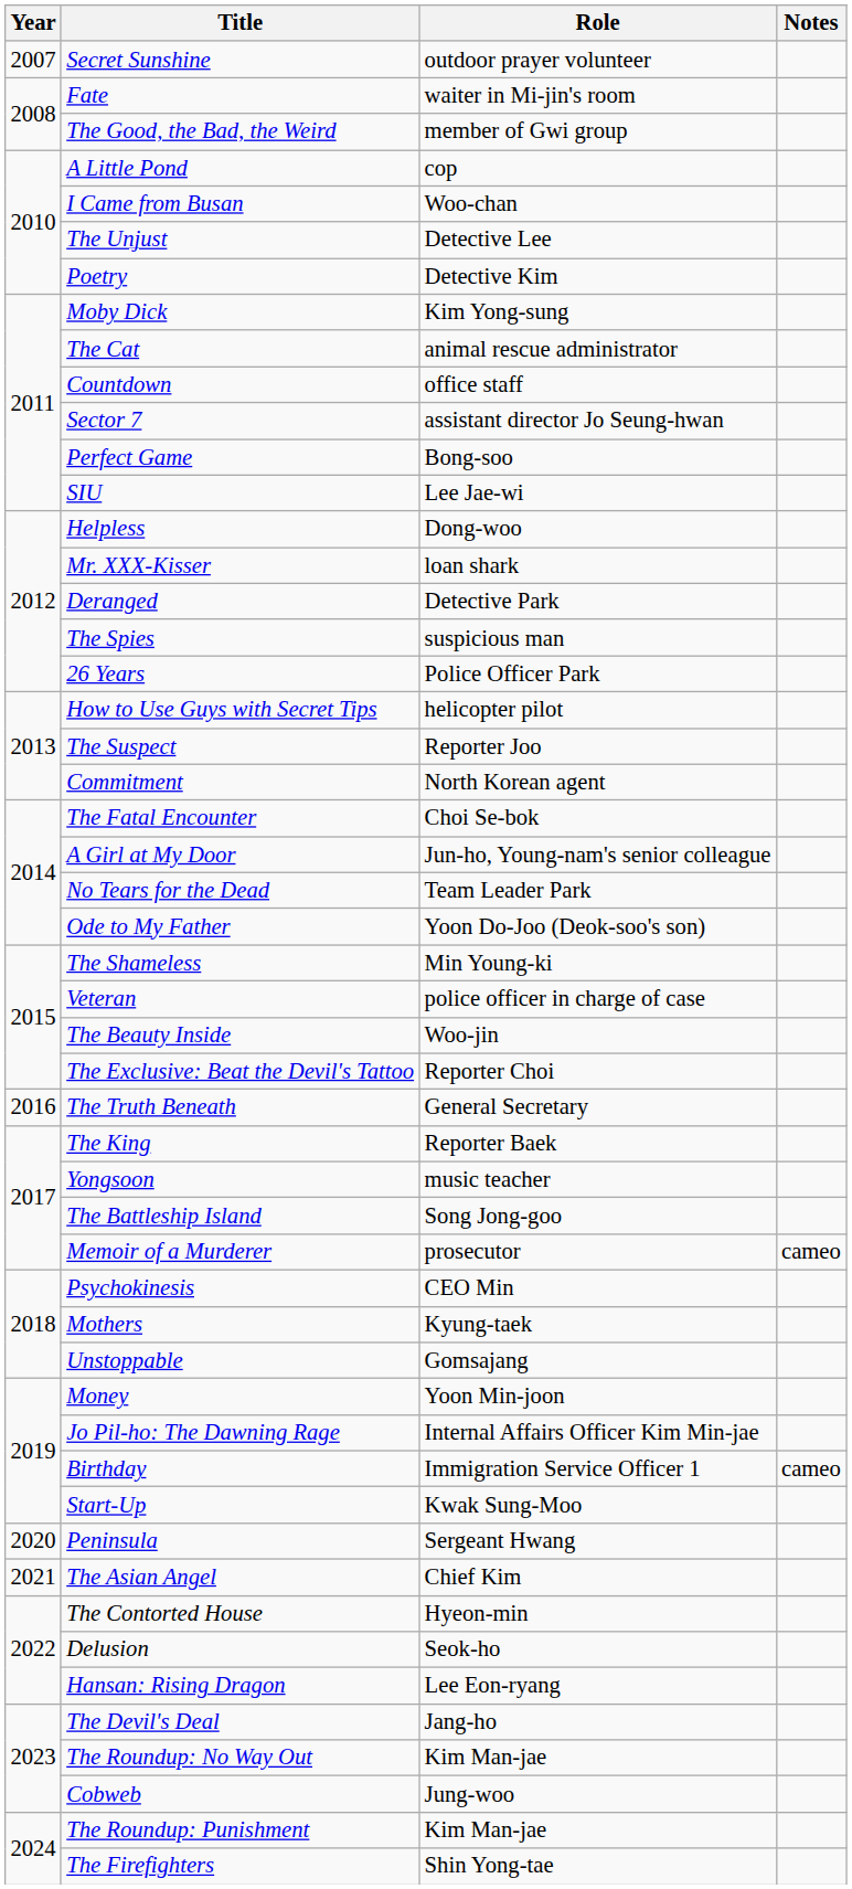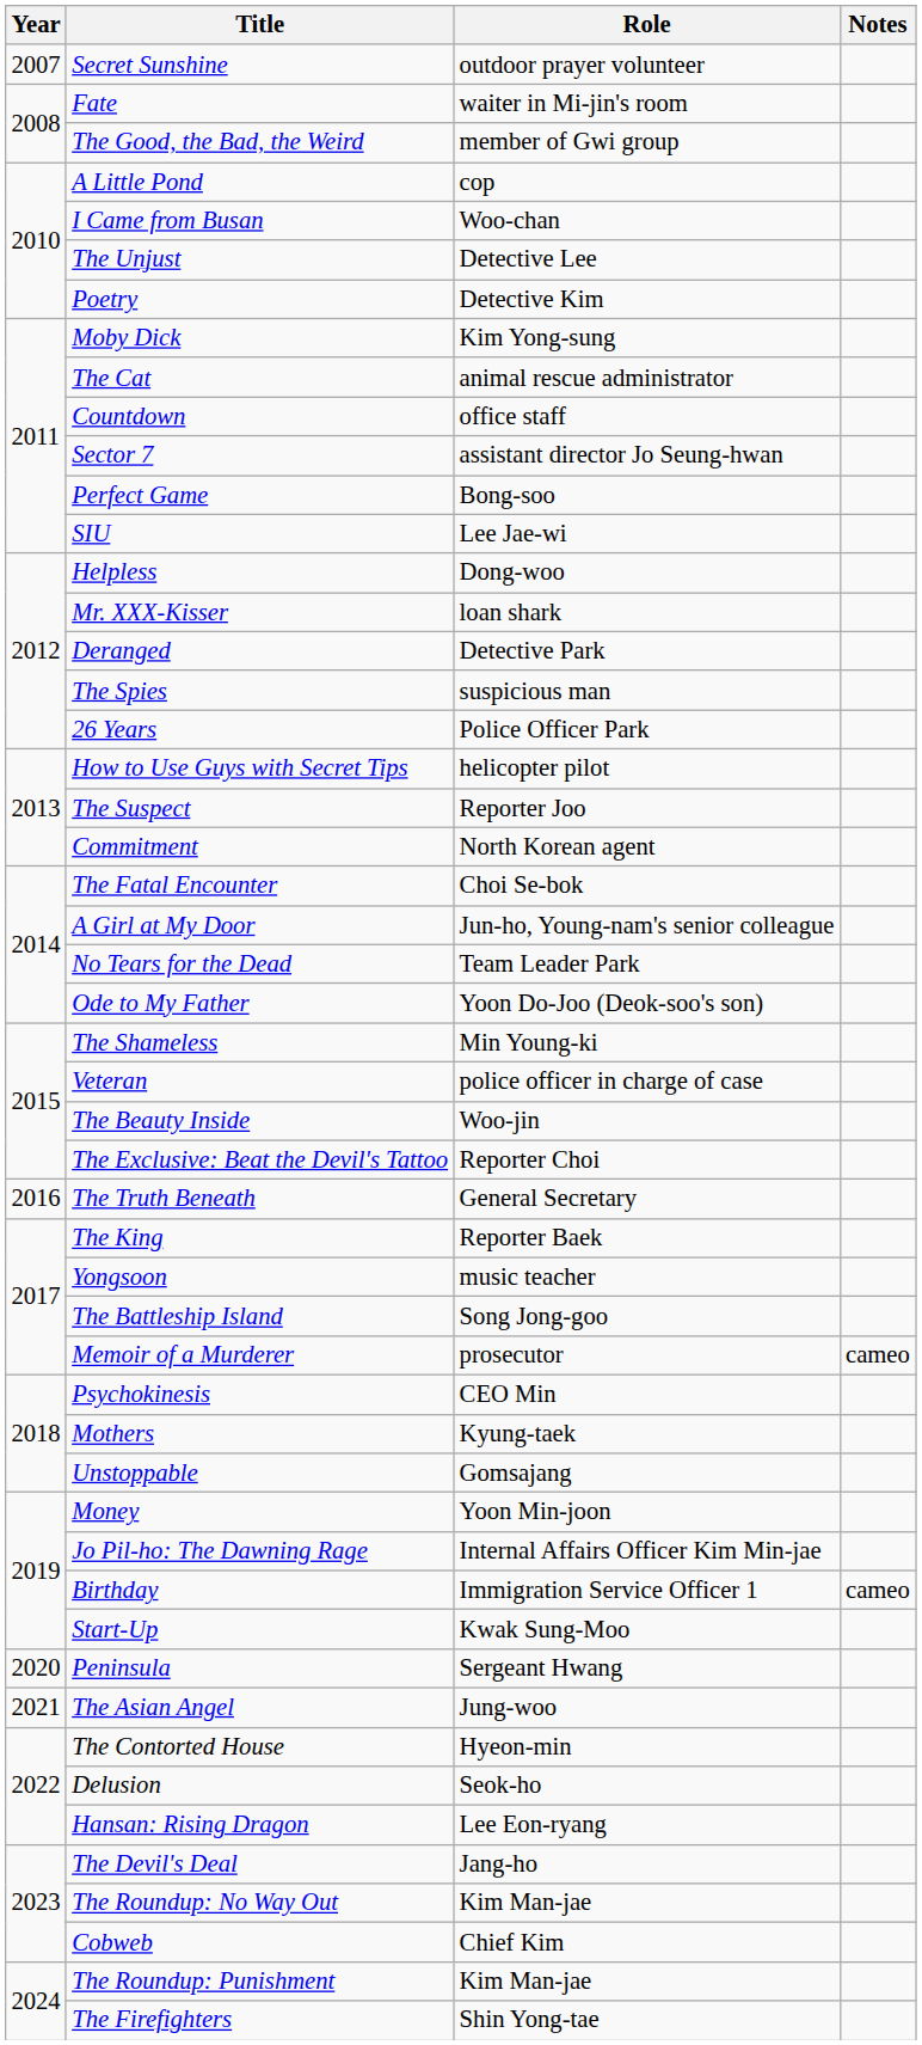 <table class="wikitable sortable">
 <tr>
 <th>Year</th>
 <th>Title</th>
 <th>Role</th>
 <th class="unsortable">Notes</th>
 </tr>
 <tr>
 <td>2007</td>
 <td><em><a href='#'>Secret Sunshine</a></em></td>
 <td>outdoor prayer volunteer</td>
 <td></td>
 </tr>
 <tr>
 <td rowspan=2>2008</td>
 <td><em><a href='#'>Fate</a></em></td>
 <td>waiter in Mi-jin's room</td>
 <td></td>
 </tr>
 <tr>
 <td><em><a href='#'>The Good, the Bad, the Weird</a></em></td>
 <td>member of Gwi group</td>
 <td></td>
 </tr>
 <tr>
 <td rowspan=4>2010</td>
 <td><em><a href='#'>A Little Pond</a></em></td>
 <td>cop</td>
 <td></td>
 </tr>
 <tr>
 <td><em><a href='#'>I Came from Busan</a></em></td>
 <td>Woo-chan</td>
 <td></td>
 </tr>
 <tr>
 <td><em><a href='#'>The Unjust</a></em></td>
 <td>Detective Lee</td>
 <td></td>
 </tr>
 <tr>
 <td><em><a href='#'>Poetry</a></em></td>
 <td>Detective Kim</td>
 <td></td>
 </tr>
 <tr>
 <td rowspan=6>2011</td>
 <td><em><a href='#'>Moby Dick</a></em></td>
 <td>Kim Yong-sung</td>
 <td></td>
 </tr>
 <tr>
 <td><em><a href='#'>The Cat</a></em></td>
 <td>animal rescue administrator</td>
 <td></td>
 </tr>
 <tr>
 <td><em><a href='#'>Countdown</a></em></td>
 <td>office staff</td>
 <td></td>
 </tr>
 <tr>
 <td><em><a href='#'>Sector 7</a></em></td>
 <td>assistant director Jo Seung-hwan</td>
 <td></td>
 </tr>
 <tr>
 <td><em><a href='#'>Perfect Game</a></em></td>
 <td>Bong-soo</td>
 <td></td>
 </tr>
 <tr>
 <td><em><a href='#'>SIU</a></em></td>
 <td>Lee Jae-wi</td>
 <td></td>
 </tr>
 <tr>
 <td rowspan=5>2012</td>
 <td><em><a href='#'>Helpless</a></em></td>
 <td>Dong-woo</td>
 <td></td>
 </tr>
 <tr>
 <td><em><a href='#'>Mr. XXX-Kisser</a></em></td>
 <td>loan shark</td>
 <td></td>
 </tr>
 <tr>
 <td><em><a href='#'>Deranged</a></em></td>
 <td>Detective Park</td>
 <td></td>
 </tr>
 <tr>
 <td><em><a href='#'>The Spies</a></em></td>
 <td>suspicious man</td>
 <td></td>
 </tr>
 <tr>
 <td><em><a href='#'>26 Years</a></em></td>
 <td>Police Officer Park</td>
 <td></td>
 </tr>
 <tr>
 <td rowspan=3>2013</td>
 <td><em><a href='#'>How to Use Guys with Secret Tips</a></em></td>
 <td>helicopter pilot</td>
 <td></td>
 </tr>
 <tr>
 <td><em><a href='#'>The Suspect</a></em></td>
 <td>Reporter Joo</td>
 <td></td>
 </tr>
 <tr>
 <td><em><a href='#'>Commitment</a></em></td>
 <td>North Korean agent</td>
 <td></td>
 </tr>
 <tr>
 <td rowspan=4>2014</td>
 <td><em><a href='#'>The Fatal Encounter</a></em></td>
 <td>Choi Se-bok</td>
 <td></td>
 </tr>
 <tr>
 <td><em><a href='#'>A Girl at My Door</a></em></td>
 <td>Jun-ho, Young-nam's senior colleague</td>
 <td></td>
 </tr>
 <tr>
 <td><em><a href='#'>No Tears for the Dead</a></em></td>
 <td>Team Leader Park</td>
 <td></td>
 </tr>
 <tr>
 <td><em><a href='#'>Ode to My Father</a></em></td>
 <td>Yoon Do-Joo (Deok-soo's son)</td>
 <td></td>
 </tr>
 <tr>
 <td rowspan=4>2015</td>
 <td><em><a href='#'>The Shameless</a></em></td>
 <td>Min Young-ki</td>
 <td></td>
 </tr>
 <tr>
 <td><em><a href='#'>Veteran</a></em></td>
 <td>police officer in charge of case</td>
 <td></td>
 </tr>
 <tr>
 <td><em><a href='#'>The Beauty Inside</a></em></td>
 <td>Woo-jin</td>
 <td></td>
 </tr>
 <tr>
 <td><em><a href='#'>The Exclusive: Beat the Devil's Tattoo</a></em></td>
 <td>Reporter Choi</td>
 <td></td>
 </tr>
 <tr>
 <td>2016</td>
 <td><em><a href='#'>The Truth Beneath</a></em></td>
 <td>General Secretary</td>
 <td></td>
 </tr>
 <tr>
 <td rowspan=4>2017</td>
 <td><em><a href='#'>The King</a></em></td>
 <td>Reporter Baek</td>
 <td></td>
 </tr>
 <tr>
 <td><em><a href='#'>Yongsoon</a></em></td>
 <td>music teacher</td>
 <td></td>
 </tr>
 <tr>
 <td><em><a href='#'>The Battleship Island</a></em></td>
 <td>Song Jong-goo</td>
 <td></td>
 </tr>
 <tr>
 <td><em><a href='#'>Memoir of a Murderer</a></em></td>
 <td>prosecutor</td>
 <td>cameo</td>
 </tr>
 <tr>
 <td rowspan=3>2018</td>
 <td><em><a href='#'>Psychokinesis</a></em></td>
 <td>CEO Min</td>
 <td></td>
 </tr>
 <tr>
 <td><em><a href='#'>Mothers</a></em></td>
 <td>Kyung-taek</td>
 <td></td>
 </tr>
 <tr>
 <td><em><a href='#'>Unstoppable</a></em></td>
 <td>Gomsajang</td>
 <td></td>
 </tr>
 <tr>
 <td rowspan=4>2019</td>
 <td><em><a href='#'>Money</a></em></td>
 <td>Yoon Min-joon</td>
 <td></td>
 </tr>
 <tr>
 <td><em><a href='#'>Jo Pil-ho: The Dawning Rage</a></em></td>
 <td>Internal Affairs Officer Kim Min-jae</td>
 <td></td>
 </tr>
 <tr>
 <td><em><a href='#'>Birthday</a></em></td>
 <td>Immigration Service Officer 1</td>
 <td>cameo</td>
 </tr>
 <tr>
 <td><em><a href='#'>Start-Up</a></em></td>
 <td>Kwak Sung-Moo</td>
 <td></td>
 </tr>
 <tr>
 <td>2020</td>
 <td><em><a href='#'>Peninsula</a></em></td>
 <td>Sergeant Hwang</td>
 <td></td>
 </tr>
 <tr>
 <td>2021</td>
 <td><em><a href='#'>The Asian Angel</a></em></td>
-<td>Chief Kim</td>
+<td>Jung-woo</td>
 <td></td>
 </tr>
 <tr>
 <td rowspan=3>2022</td>
 <td><em>The Contorted House</em></td>
 <td>Hyeon-min</td>
 <td></td>
 </tr>
 <tr>
 <td><em>Delusion</em></td>
 <td>Seok-ho</td>
 <td></td>
 </tr>
 <tr>
 <td><em><a href='#'>Hansan: Rising Dragon</a></em></td>
 <td>Lee Eon-ryang</td>
 <td></td>
 </tr>
 <tr>
 <td rowspan="3">2023</td>
 <td><em><a href='#'>The Devil's Deal</a></em></td>
 <td>Jang-ho</td>
 <td></td>
 </tr>
 <tr>
 <td><em><a href='#'>The Roundup: No Way Out</a></em></td>
 <td>Kim Man-jae</td>
 <td></td>
 </tr>
 <tr>
 <td><em><a href='#'>Cobweb</a></em></td>
-<td>Jung-woo</td>
+<td>Chief Kim</td>
 <td></td>
 </tr>
 <tr>
 <td rowspan="2">2024</td>
 <td><em><a href='#'>The Roundup: Punishment</a></em></td>
 <td>Kim Man-jae</td>
 <td></td>
 </tr>
 <tr>
 <td><em><a href='#'>The Firefighters</a></em></td>
 <td>Shin Yong-tae</td>
 <td></td>
 </tr>
 </table>
